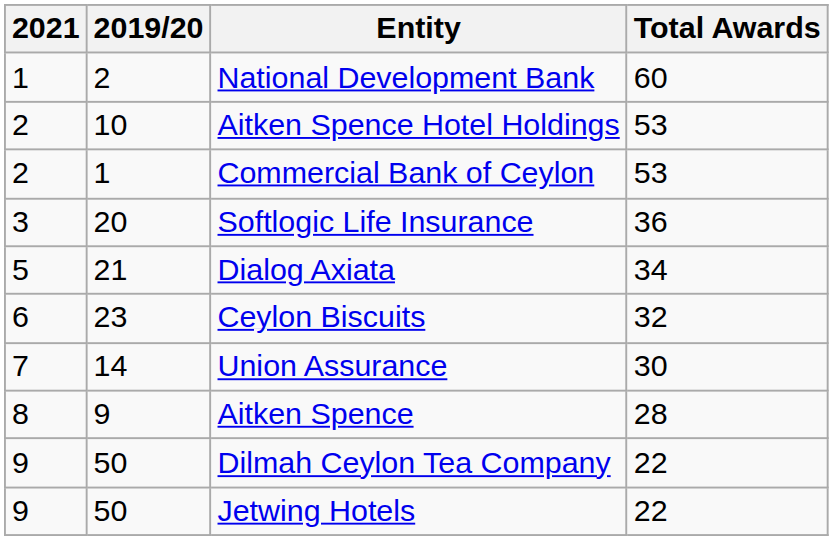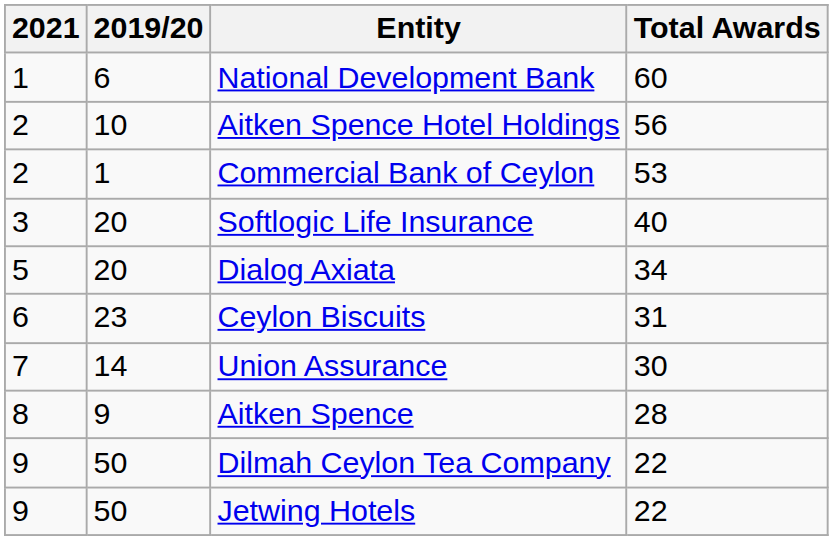 <table class="wikitable">
 <tr>
 <th>2021</th>
 <th>2019/20</th>
 <th>Entity</th>
 <th>Total Awards</th>
 </tr>
 <tr>
 <td>1</td>
-<td>2</td>
+<td>6</td>
 <td><a href='#'>National Development Bank</a></td>
 <td>60</td>
 </tr>
 <tr>
 <td>2</td>
 <td>10</td>
 <td><a href='#'>Aitken Spence Hotel Holdings</a></td>
-<td>53</td>
+<td>56</td>
 </tr>
 <tr>
 <td>2</td>
 <td>1</td>
 <td><a href='#'>Commercial Bank of Ceylon</a></td>
 <td>53</td>
 </tr>
 <tr>
 <td>3</td>
 <td>20</td>
 <td><a href='#'>Softlogic Life Insurance</a></td>
-<td>36</td>
+<td>40</td>
 </tr>
 <tr>
 <td>5</td>
-<td>21</td>
+<td>20</td>
 <td><a href='#'>Dialog Axiata</a></td>
 <td>34</td>
 </tr>
 <tr>
 <td>6</td>
 <td>23</td>
 <td><a href='#'>Ceylon Biscuits</a></td>
-<td>32</td>
+<td>31</td>
 </tr>
 <tr>
 <td>7</td>
 <td>14</td>
 <td><a href='#'>Union Assurance</a></td>
 <td>30</td>
 </tr>
 <tr>
 <td>8</td>
 <td>9</td>
 <td><a href='#'>Aitken Spence</a></td>
 <td>28</td>
 </tr>
 <tr>
 <td>9</td>
 <td>50</td>
 <td><a href='#'>Dilmah Ceylon Tea Company</a></td>
 <td>22</td>
 </tr>
 <tr>
 <td>9</td>
 <td>50</td>
 <td><a href='#'>Jetwing Hotels</a></td>
 <td>22</td>
 </tr>
 </table>
